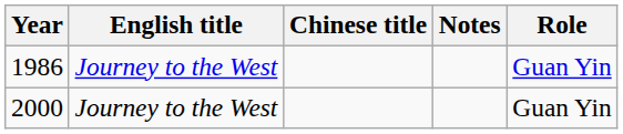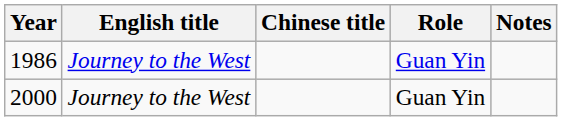 <table class="wikitable">
 <tr>
 <th>Year</th>
 <th>English title</th>
 <th>Chinese title</th>
+<th>Role</th>
 <th>Notes</th>
-<th>Role</th>
 </tr>
 <tr>
 <td>1986</td>
 <td><em><a href='#'>Journey to the West</a></em></td>
 <td></td>
+<td><a href='#'>Guan Yin</a></td>
 <td></td>
-<td><a href='#'>Guan Yin</a></td>
 </tr>
 <tr>
 <td>2000</td>
 <td><em>Journey to the West</em></td>
 <td></td>
+<td>Guan Yin</td>
 <td></td>
-<td>Guan Yin</td>
 </tr>
 </table>
